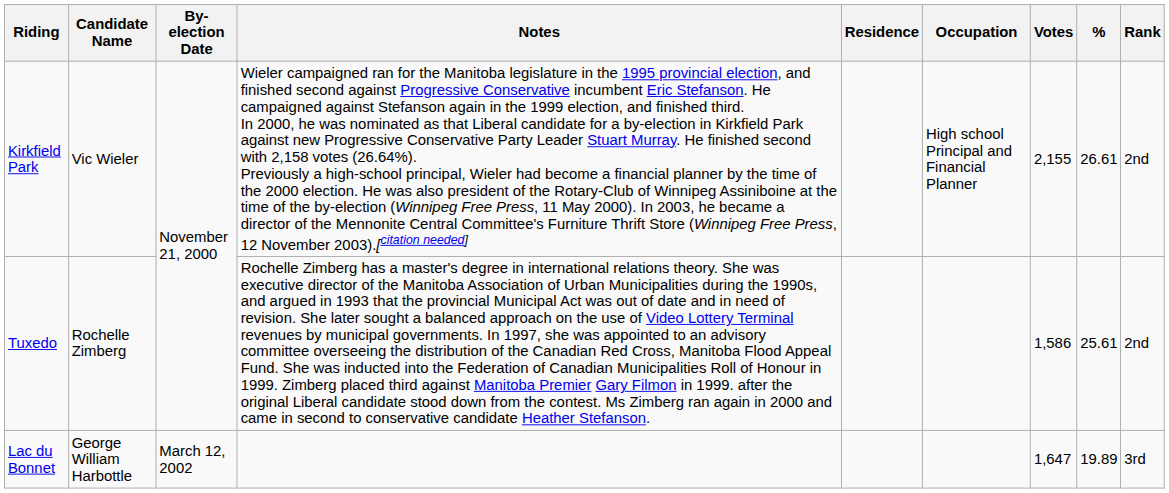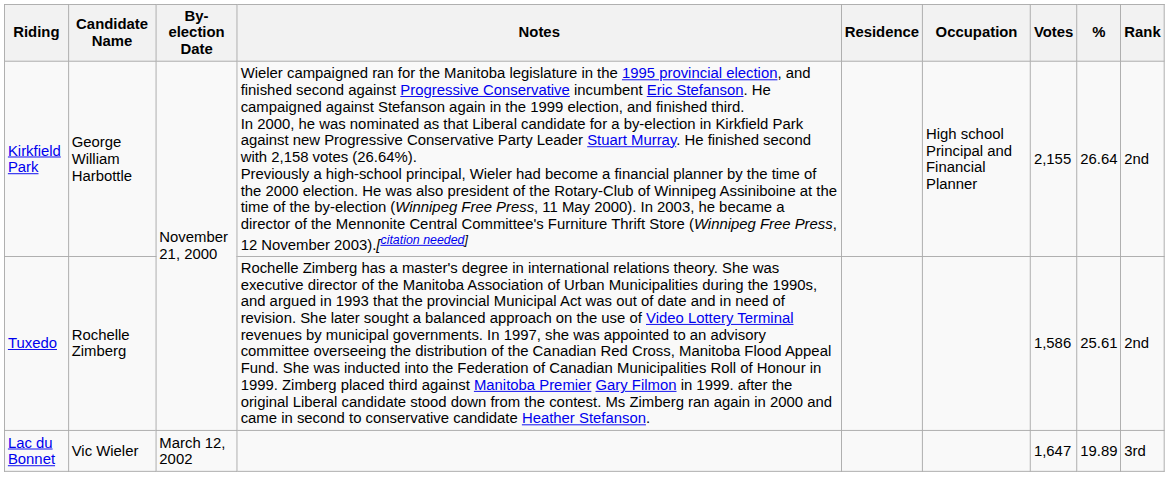 <table class="wikitable">
 <tr>
 <th>Riding</th>
 <th>Candidate Name</th>
 <th>By-election Date</th>
 <th>Notes</th>
 <th>Residence</th>
 <th>Occupation</th>
 <th>Votes</th>
 <th>%</th>
 <th>Rank</th>
 </tr>
 <tr>
 <td><a href='#'>Kirkfield Park</a></td>
-<td>Vic Wieler</td>
+<td>George William Harbottle</td>
 <td rowspan="2">November 21, 2000</td>
 <td>Wieler campaigned ran for the Manitoba legislature in the <a href='#'>1995 provincial election</a>, and finished second against <a href='#'>Progressive Conservative</a> incumbent <a href='#'>Eric Stefanson</a>. He campaigned against Stefanson again in the 1999 election, and finished third.<br>In 2000, he was nominated as that Liberal candidate for a by-election in Kirkfield Park against new Progressive Conservative Party Leader <a href='#'>Stuart Murray</a>. He finished second with 2,158 votes (26.64%).<br>Previously a high-school principal, Wieler had become a financial planner by the time of the 2000 election. He was also president of the Rotary-Club of Winnipeg Assiniboine at the time of the by-election (<em>Winnipeg Free Press</em>, 11 May 2000). In 2003, he became a director of the Mennonite Central Committee's Furniture Thrift Store (<em>Winnipeg Free Press</em>, 12 November 2003).<em>[<sup><a href='#'>citation needed</a>]</sup></em></td>
 <td></td>
 <td>High school Principal and Financial Planner</td>
 <td>2,155</td>
-<td>26.61</td>
+<td>26.64</td>
 <td>2nd</td>
 </tr>
 <tr>
 <td><a href='#'>Tuxedo</a></td>
 <td>Rochelle Zimberg</td>
 <td>Rochelle Zimberg has a master's degree in international relations theory. She was executive director of the Manitoba Association of Urban Municipalities during the 1990s, and argued in 1993 that the provincial Municipal Act was out of date and in need of revision.  She later sought a balanced approach on the use of <a href='#'>Video Lottery Terminal</a> revenues by municipal governments.  In 1997, she was appointed to an advisory committee overseeing the distribution of the Canadian Red Cross, Manitoba Flood Appeal Fund.  She was inducted into the Federation of Canadian Municipalities Roll of Honour in 1999.  Zimberg placed third against <a href='#'>Manitoba Premier</a> <a href='#'>Gary Filmon</a> in 1999. after the original Liberal candidate stood down from the contest. Ms Zimberg ran again in 2000 and came in second to conservative candidate <a href='#'>Heather Stefanson</a>.</td>
 <td></td>
 <td></td>
 <td>1,586</td>
 <td>25.61</td>
 <td>2nd</td>
 </tr>
 <tr>
 <td><a href='#'>Lac du Bonnet</a></td>
-<td>George William Harbottle</td>
+<td>Vic Wieler</td>
 <td>March 12, 2002</td>
 <td></td>
 <td></td>
 <td></td>
 <td>1,647</td>
 <td>19.89</td>
 <td>3rd</td>
 </tr>
 </table>
